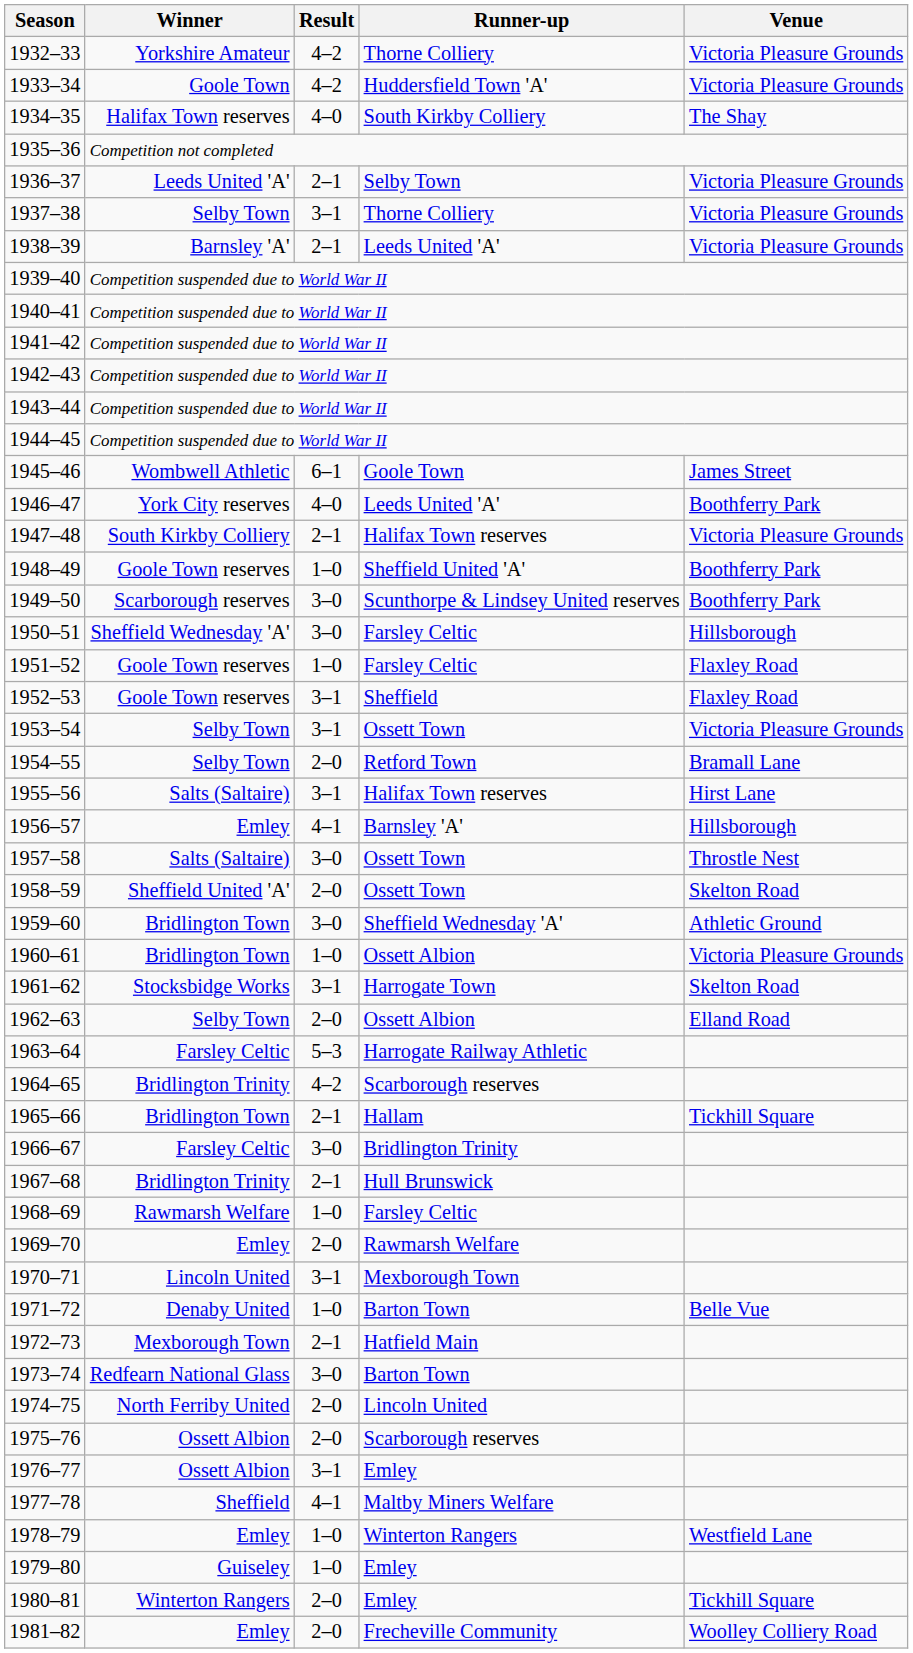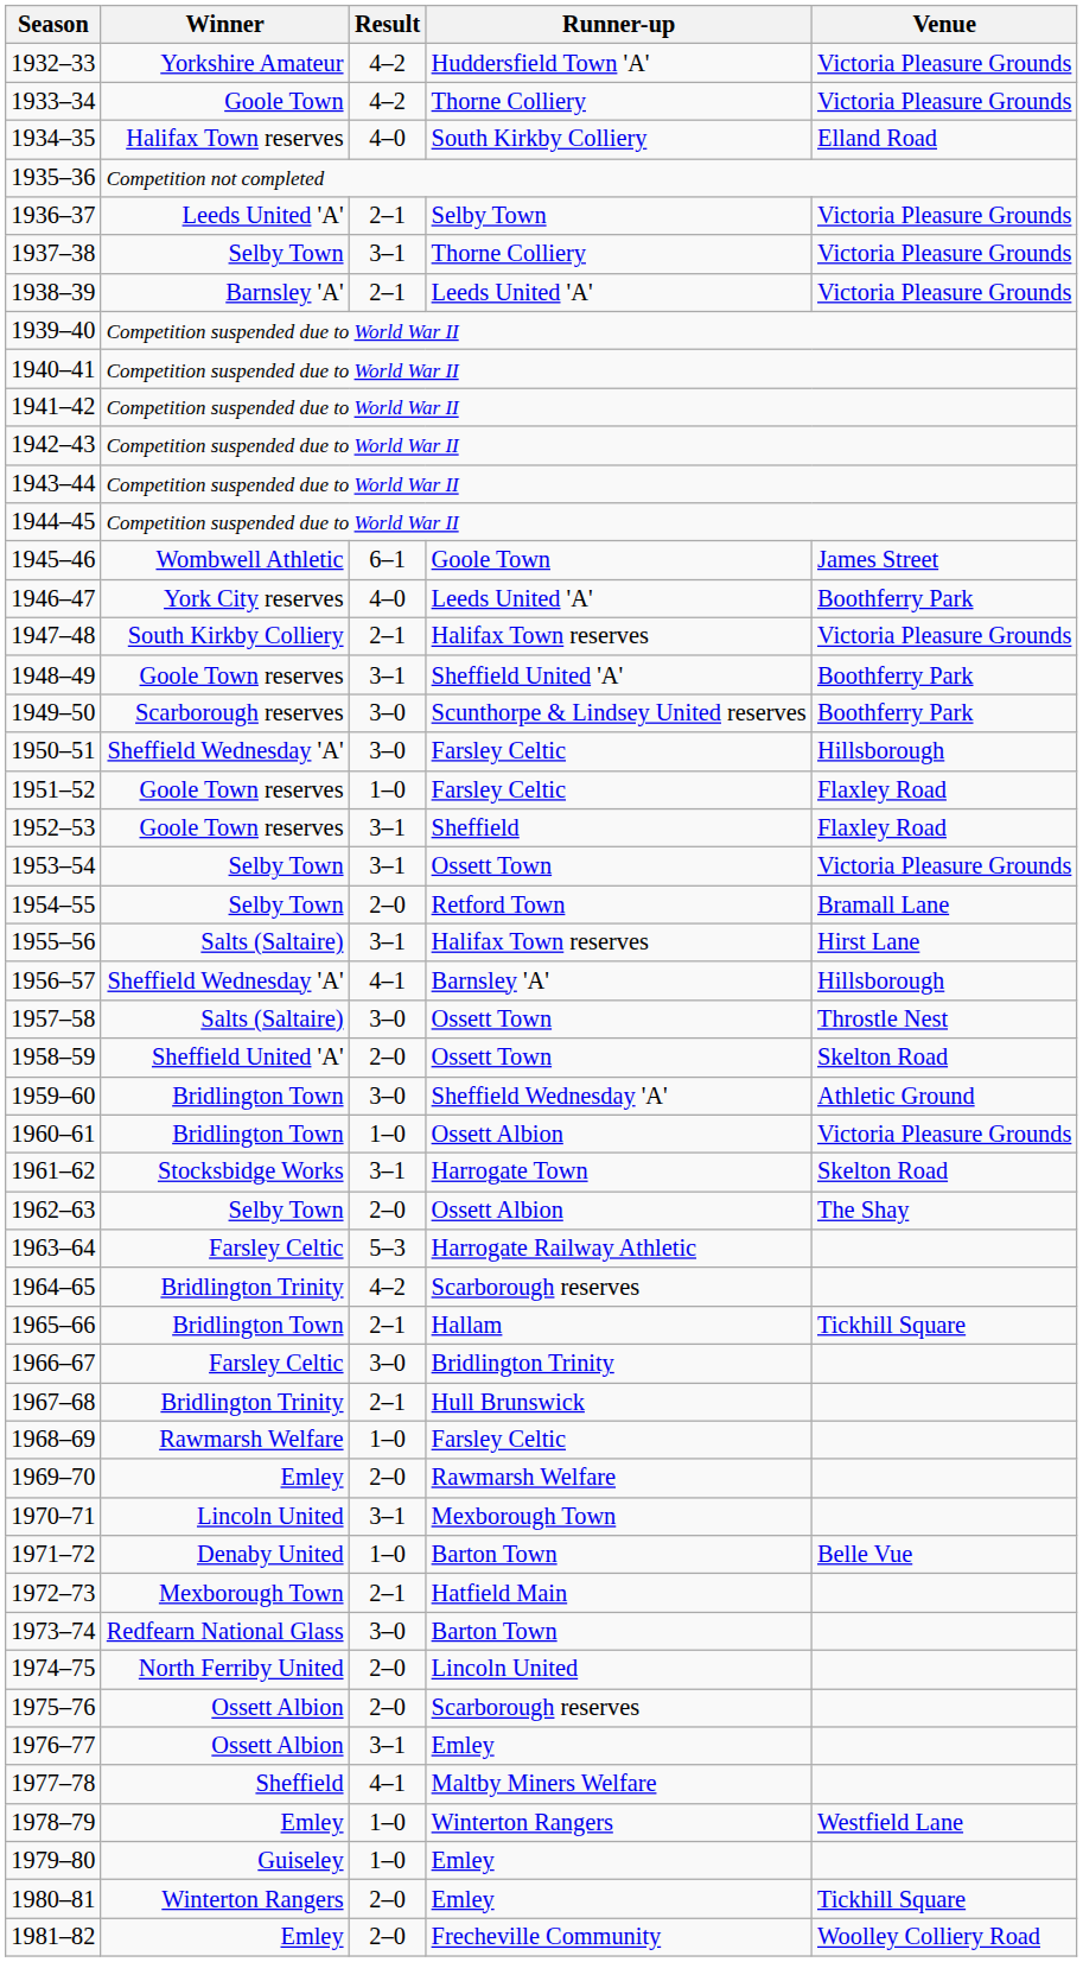 <table class="wikitable">
 <tr>
 <th>Season</th>
 <th>Winner</th>
 <th>Result</th>
 <th>Runner-up</th>
 <th>Venue</th>
 </tr>
 <tr>
 <td>1932–33</td>
 <td align="right"><a href='#'>Yorkshire Amateur</a></td>
 <td style="text-align:center;">4–2</td>
-<td><a href='#'>Thorne Colliery</a></td>
+<td><a href='#'>Huddersfield Town</a> 'A'</td>
 <td><a href='#'>Victoria Pleasure Grounds</a></td>
 </tr>
 <tr>
 <td>1933–34</td>
 <td align="right"><a href='#'>Goole Town</a></td>
 <td style="text-align:center;">4–2</td>
-<td><a href='#'>Huddersfield Town</a> 'A'</td>
+<td><a href='#'>Thorne Colliery</a></td>
 <td><a href='#'>Victoria Pleasure Grounds</a></td>
 </tr>
 <tr>
 <td>1934–35</td>
 <td align="right"><a href='#'>Halifax Town</a> reserves</td>
 <td style="text-align:center;">4–0</td>
 <td><a href='#'>South Kirkby Colliery</a></td>
-<td><a href='#'>The Shay</a></td>
+<td><a href='#'>Elland Road</a></td>
 </tr>
 <tr>
 <td>1935–36</td>
 <td colspan="4"><div><small><em>Competition not completed</em></small></div></td>
 </tr>
 <tr>
 <td>1936–37</td>
 <td align="right"><a href='#'>Leeds United</a> 'A'</td>
 <td style="text-align:center;">2–1</td>
 <td><a href='#'>Selby Town</a></td>
 <td><a href='#'>Victoria Pleasure Grounds</a></td>
 </tr>
 <tr>
 <td>1937–38</td>
 <td align="right"><a href='#'>Selby Town</a></td>
 <td style="text-align:center;">3–1</td>
 <td><a href='#'>Thorne Colliery</a></td>
 <td><a href='#'>Victoria Pleasure Grounds</a></td>
 </tr>
 <tr>
 <td>1938–39</td>
 <td align="right"><a href='#'>Barnsley</a> 'A'</td>
 <td style="text-align:center;">2–1</td>
 <td><a href='#'>Leeds United</a> 'A'</td>
 <td><a href='#'>Victoria Pleasure Grounds</a></td>
 </tr>
 <tr>
 <td>1939–40</td>
 <td colspan="4"><div><small><em>Competition suspended due to <a href='#'>World War II</a></em></small></div></td>
 </tr>
 <tr>
 <td>1940–41</td>
 <td colspan="4"><div><small><em>Competition suspended due to <a href='#'>World War II</a></em></small></div></td>
 </tr>
 <tr>
 <td>1941–42</td>
 <td colspan="4"><div><small><em>Competition suspended due to <a href='#'>World War II</a></em></small></div></td>
 </tr>
 <tr>
 <td>1942–43</td>
 <td colspan="4"><div><small><em>Competition suspended due to <a href='#'>World War II</a></em></small></div></td>
 </tr>
 <tr>
 <td>1943–44</td>
 <td colspan="4"><div><small><em>Competition suspended due to <a href='#'>World War II</a></em></small></div></td>
 </tr>
 <tr>
 <td>1944–45</td>
 <td colspan="4"><div><small><em>Competition suspended due to <a href='#'>World War II</a></em></small></div></td>
 </tr>
 <tr>
 <td>1945–46</td>
 <td align="right"><a href='#'>Wombwell Athletic</a></td>
 <td style="text-align:center;">6–1</td>
 <td><a href='#'>Goole Town</a></td>
 <td><a href='#'>James Street</a></td>
 </tr>
 <tr>
 <td>1946–47</td>
 <td align="right"><a href='#'>York City</a> reserves</td>
 <td style="text-align:center;">4–0</td>
 <td><a href='#'>Leeds United</a> 'A'</td>
 <td><a href='#'>Boothferry Park</a></td>
 </tr>
 <tr>
 <td>1947–48</td>
 <td align="right"><a href='#'>South Kirkby Colliery</a></td>
 <td style="text-align:center;">2–1</td>
 <td><a href='#'>Halifax Town</a> reserves</td>
 <td><a href='#'>Victoria Pleasure Grounds</a></td>
 </tr>
 <tr>
 <td>1948–49</td>
 <td align="right"><a href='#'>Goole Town</a> reserves</td>
-<td style="text-align:center;">1–0</td>
+<td style="text-align:center;">3–1</td>
 <td><a href='#'>Sheffield United</a> 'A'</td>
 <td><a href='#'>Boothferry Park</a></td>
 </tr>
 <tr>
 <td>1949–50</td>
 <td align="right"><a href='#'>Scarborough</a> reserves</td>
 <td style="text-align:center;">3–0</td>
 <td><a href='#'>Scunthorpe & Lindsey United</a> reserves</td>
 <td><a href='#'>Boothferry Park</a></td>
 </tr>
 <tr>
 <td>1950–51</td>
 <td align="right"><a href='#'>Sheffield Wednesday</a> 'A'</td>
 <td style="text-align:center;">3–0</td>
 <td><a href='#'>Farsley Celtic</a></td>
 <td><a href='#'>Hillsborough</a></td>
 </tr>
 <tr>
 <td>1951–52</td>
 <td align="right"><a href='#'>Goole Town</a> reserves</td>
 <td style="text-align:center;">1–0</td>
 <td><a href='#'>Farsley Celtic</a></td>
 <td><a href='#'>Flaxley Road</a></td>
 </tr>
 <tr>
 <td>1952–53</td>
 <td align="right"><a href='#'>Goole Town</a> reserves</td>
 <td style="text-align:center;">3–1</td>
 <td><a href='#'>Sheffield</a></td>
 <td><a href='#'>Flaxley Road</a></td>
 </tr>
 <tr>
 <td>1953–54</td>
 <td align="right"><a href='#'>Selby Town</a></td>
 <td style="text-align:center;">3–1</td>
 <td><a href='#'>Ossett Town</a></td>
 <td><a href='#'>Victoria Pleasure Grounds</a></td>
 </tr>
 <tr>
 <td>1954–55</td>
 <td align="right"><a href='#'>Selby Town</a></td>
 <td style="text-align:center;">2–0</td>
 <td><a href='#'>Retford Town</a></td>
 <td><a href='#'>Bramall Lane</a></td>
 </tr>
 <tr>
 <td>1955–56</td>
 <td align="right"><a href='#'>Salts (Saltaire)</a></td>
 <td style="text-align:center;">3–1</td>
 <td><a href='#'>Halifax Town</a> reserves</td>
 <td><a href='#'>Hirst Lane</a></td>
 </tr>
 <tr>
 <td>1956–57</td>
-<td align="right"><a href='#'>Emley</a></td>
+<td align="right"><a href='#'>Sheffield Wednesday</a> 'A'</td>
 <td style="text-align:center;">4–1</td>
 <td><a href='#'>Barnsley</a> 'A'</td>
 <td><a href='#'>Hillsborough</a></td>
 </tr>
 <tr>
 <td>1957–58</td>
 <td align="right"><a href='#'>Salts (Saltaire)</a></td>
 <td style="text-align:center;">3–0</td>
 <td><a href='#'>Ossett Town</a></td>
 <td><a href='#'>Throstle Nest</a></td>
 </tr>
 <tr>
 <td>1958–59</td>
 <td align="right"><a href='#'>Sheffield United</a> 'A'</td>
 <td style="text-align:center;">2–0</td>
 <td><a href='#'>Ossett Town</a></td>
 <td><a href='#'>Skelton Road</a></td>
 </tr>
 <tr>
 <td>1959–60</td>
 <td align="right"><a href='#'>Bridlington Town</a></td>
 <td style="text-align:center;">3–0</td>
 <td><a href='#'>Sheffield Wednesday</a> 'A'</td>
 <td><a href='#'>Athletic Ground</a></td>
 </tr>
 <tr>
 <td>1960–61</td>
 <td align="right"><a href='#'>Bridlington Town</a></td>
 <td style="text-align:center;">1–0</td>
 <td><a href='#'>Ossett Albion</a></td>
 <td><a href='#'>Victoria Pleasure Grounds</a></td>
 </tr>
 <tr>
 <td>1961–62</td>
 <td align="right"><a href='#'>Stocksbidge Works</a></td>
 <td style="text-align:center;">3–1</td>
 <td><a href='#'>Harrogate Town</a></td>
 <td><a href='#'>Skelton Road</a></td>
 </tr>
 <tr>
 <td>1962–63</td>
 <td align="right"><a href='#'>Selby Town</a></td>
 <td style="text-align:center;">2–0</td>
 <td><a href='#'>Ossett Albion</a></td>
-<td><a href='#'>Elland Road</a></td>
+<td><a href='#'>The Shay</a></td>
 </tr>
 <tr>
 <td>1963–64</td>
 <td align="right"><a href='#'>Farsley Celtic</a></td>
 <td style="text-align:center;">5–3</td>
 <td><a href='#'>Harrogate Railway Athletic</a></td>
 <td></td>
 </tr>
 <tr>
 <td>1964–65</td>
 <td align="right"><a href='#'>Bridlington Trinity</a></td>
 <td style="text-align:center;">4–2</td>
 <td><a href='#'>Scarborough</a> reserves</td>
 <td></td>
 </tr>
 <tr>
 <td>1965–66</td>
 <td align="right"><a href='#'>Bridlington Town</a></td>
 <td style="text-align:center;">2–1</td>
 <td><a href='#'>Hallam</a></td>
 <td><a href='#'>Tickhill Square</a></td>
 </tr>
 <tr>
 <td>1966–67</td>
 <td align="right"><a href='#'>Farsley Celtic</a></td>
 <td style="text-align:center;">3–0</td>
 <td><a href='#'>Bridlington Trinity</a></td>
 <td></td>
 </tr>
 <tr>
 <td>1967–68</td>
 <td align="right"><a href='#'>Bridlington Trinity</a></td>
 <td style="text-align:center;">2–1</td>
 <td><a href='#'>Hull Brunswick</a></td>
 <td></td>
 </tr>
 <tr>
 <td>1968–69</td>
 <td align="right"><a href='#'>Rawmarsh Welfare</a></td>
 <td style="text-align:center;">1–0</td>
 <td><a href='#'>Farsley Celtic</a></td>
 <td></td>
 </tr>
 <tr>
 <td>1969–70</td>
 <td align="right"><a href='#'>Emley</a></td>
 <td style="text-align:center;">2–0</td>
 <td><a href='#'>Rawmarsh Welfare</a></td>
 <td></td>
 </tr>
 <tr>
 <td>1970–71</td>
 <td align="right"><a href='#'>Lincoln United</a></td>
 <td style="text-align:center;">3–1</td>
 <td><a href='#'>Mexborough Town</a></td>
 <td></td>
 </tr>
 <tr>
 <td>1971–72</td>
 <td align="right"><a href='#'>Denaby United</a></td>
 <td style="text-align:center;">1–0</td>
 <td><a href='#'>Barton Town</a></td>
 <td><a href='#'>Belle Vue</a></td>
 </tr>
 <tr>
 <td>1972–73</td>
 <td align="right"><a href='#'>Mexborough Town</a></td>
 <td style="text-align:center;">2–1</td>
 <td><a href='#'>Hatfield Main</a></td>
 <td></td>
 </tr>
 <tr>
 <td>1973–74</td>
 <td align="right"><a href='#'>Redfearn National Glass</a></td>
 <td style="text-align:center;">3–0</td>
 <td><a href='#'>Barton Town</a></td>
 <td></td>
 </tr>
 <tr>
 <td>1974–75</td>
 <td align="right"><a href='#'>North Ferriby United</a></td>
 <td style="text-align:center;">2–0</td>
 <td><a href='#'>Lincoln United</a></td>
 <td></td>
 </tr>
 <tr>
 <td>1975–76</td>
 <td align="right"><a href='#'>Ossett Albion</a></td>
 <td style="text-align:center;">2–0</td>
 <td><a href='#'>Scarborough</a> reserves</td>
 <td></td>
 </tr>
 <tr>
 <td>1976–77</td>
 <td align="right"><a href='#'>Ossett Albion</a></td>
 <td style="text-align:center;">3–1</td>
 <td><a href='#'>Emley</a></td>
 <td></td>
 </tr>
 <tr>
 <td>1977–78</td>
 <td align="right"><a href='#'>Sheffield</a></td>
 <td style="text-align:center;">4–1</td>
 <td><a href='#'>Maltby Miners Welfare</a></td>
 <td></td>
 </tr>
 <tr>
 <td>1978–79</td>
 <td align="right"><a href='#'>Emley</a></td>
 <td style="text-align:center;">1–0</td>
 <td><a href='#'>Winterton Rangers</a></td>
 <td><a href='#'>Westfield Lane</a></td>
 </tr>
 <tr>
 <td>1979–80</td>
 <td align="right"><a href='#'>Guiseley</a></td>
 <td style="text-align:center;">1–0</td>
 <td><a href='#'>Emley</a></td>
 <td></td>
 </tr>
 <tr>
 <td>1980–81</td>
 <td align="right"><a href='#'>Winterton Rangers</a></td>
 <td style="text-align:center;">2–0</td>
 <td><a href='#'>Emley</a></td>
 <td><a href='#'>Tickhill Square</a></td>
 </tr>
 <tr>
 <td>1981–82</td>
 <td align="right"><a href='#'>Emley</a></td>
 <td style="text-align:center;">2–0</td>
 <td><a href='#'>Frecheville Community</a></td>
 <td><a href='#'>Woolley Colliery Road</a></td>
 </tr>
 </table>
